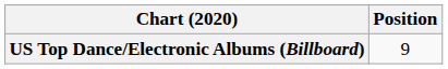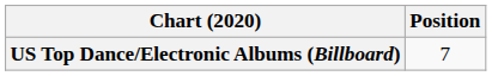 <table class="wikitable plainrowheaders" style="text-align:center">
 <tr>
 <th scope="col">Chart (2020)</th>
 <th scope="col">Position</th>
 </tr>
 <tr>
 <th scope="row">US Top Dance/Electronic Albums (<em>Billboard</em>)</th>
-<td>9</td>
+<td>7</td>
 </tr>
 </table>
